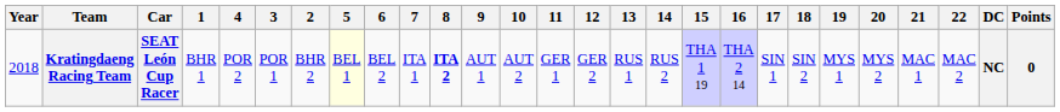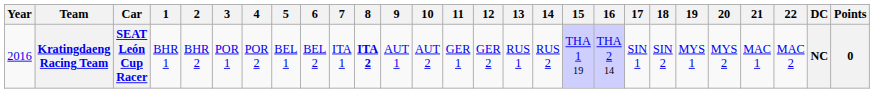 <table class="wikitable" style="text-align:center; font-size:85%">
 <tr>
 <th>Year</th>
 <th>Team</th>
 <th>Car</th>
 <th>1</th>
+<th>2</th>
+<th>3</th>
 <th>4</th>
-<th>3</th>
-<th>2</th>
 <th>5</th>
 <th>6</th>
 <th>7</th>
 <th>8</th>
 <th>9</th>
 <th>10</th>
 <th>11</th>
 <th>12</th>
 <th>13</th>
 <th>14</th>
 <th>15</th>
 <th>16</th>
 <th>17</th>
 <th>18</th>
 <th>19</th>
 <th>20</th>
 <th>21</th>
 <th>22</th>
 <th>DC</th>
 <th>Points</th>
 </tr>
 <tr>
-<td><a href='#'>2018</a></td>
+<td><a href='#'>2016</a></td>
 <th><a href='#'>Kratingdaeng Racing Team</a></th>
 <th><a href='#'>SEAT León Cup Racer</a></th>
 <td><a href='#'>BHR<br>1</a></td>
+<td><a href='#'>BHR<br>2</a></td>
+<td><a href='#'>POR<br>1</a></td>
 <td><a href='#'>POR<br>2</a></td>
-<td><a href='#'>POR<br>1</a></td>
-<td><a href='#'>BHR<br>2</a></td>
-<td style="background: lightyellow;"><a href='#'>BEL<br>1</a></td>
+<td><a href='#'>BEL<br>1</a></td>
 <td><a href='#'>BEL<br>2</a></td>
 <td><a href='#'>ITA<br>1</a></td>
 <td><strong><a href='#'>ITA<br>2</a></strong></td>
 <td><a href='#'>AUT<br>1</a></td>
 <td><a href='#'>AUT<br>2</a></td>
 <td><a href='#'>GER<br>1</a></td>
 <td><a href='#'>GER<br>2</a></td>
 <td><a href='#'>RUS<br>1</a></td>
 <td><a href='#'>RUS<br>2</a></td>
 <td style="background:#CFCFFF;"><a href='#'>THA<br>1</a><br><small>19</small></td>
 <td style="background:#CFCFFF;"><a href='#'>THA<br>2</a><br><small>14</small></td>
 <td><a href='#'>SIN<br>1</a></td>
 <td><a href='#'>SIN<br>2</a></td>
 <td><a href='#'>MYS<br>1</a></td>
 <td><a href='#'>MYS<br>2</a></td>
 <td><a href='#'>MAC<br>1</a></td>
 <td><a href='#'>MAC<br>2</a></td>
 <th>NC</th>
 <th>0</th>
 </tr>
 </table>
